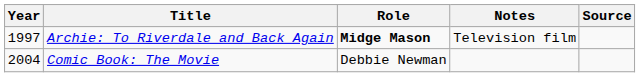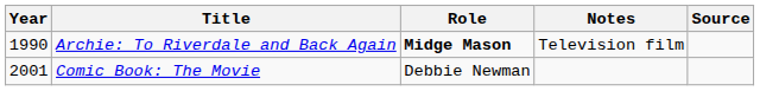 <table class="wikitable sortable plainrowheaders">
 <tr>
 <th>Year</th>
 <th>Title</th>
 <th>Role</th>
 <th class="unsortable">Notes</th>
 <th class="unsortable">Source</th>
 </tr>
 <tr>
-<td>1997</td>
+<td>1990</td>
 <td><em><a href='#'>Archie: To Riverdale and Back Again</a></em></td>
 <td><strong>Midge Mason</strong></td>
 <td>Television film</td>
 <td></td>
 </tr>
 <tr>
-<td>2004</td>
+<td>2001</td>
 <td><em><a href='#'>Comic Book: The Movie</a></em></td>
 <td>Debbie Newman</td>
 <td></td>
 <td></td>
 </tr>
 </table>
